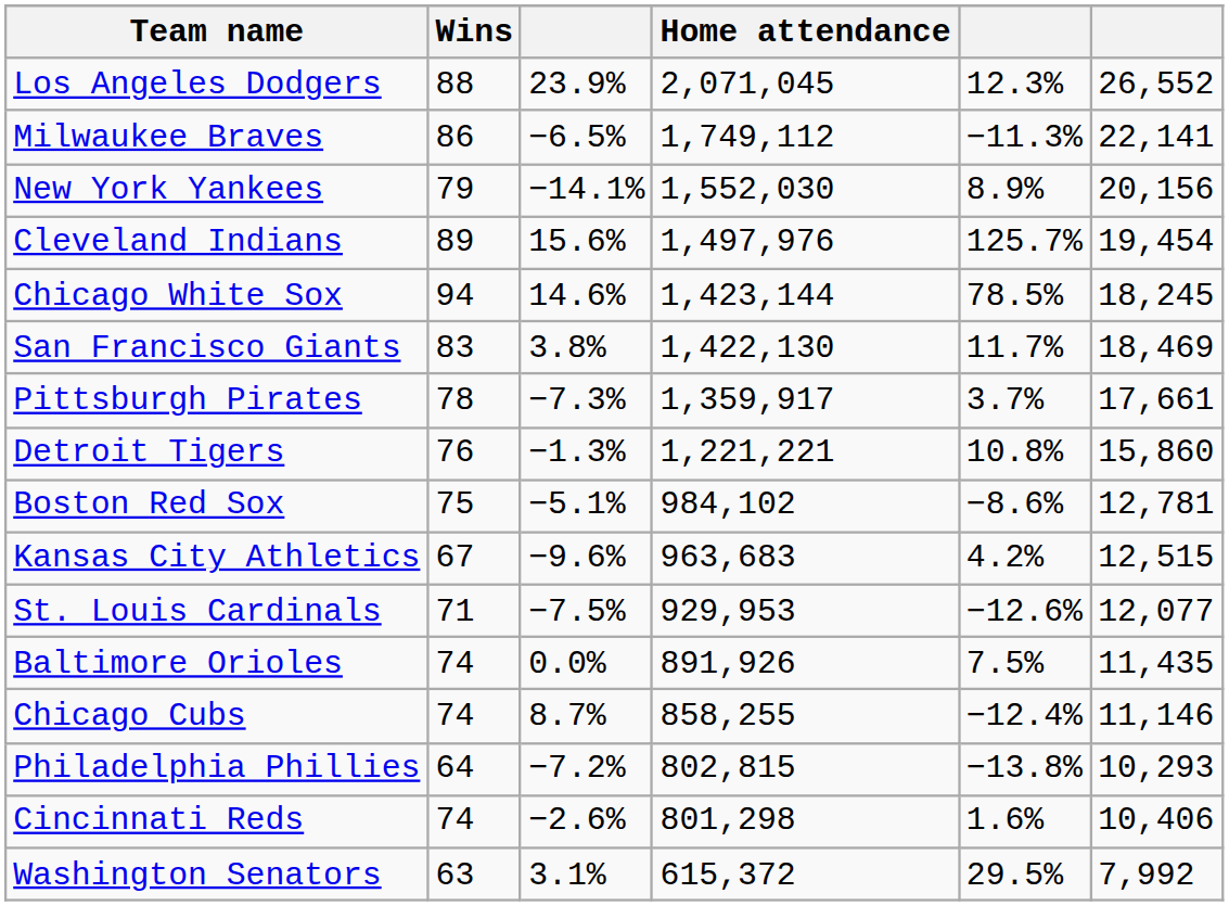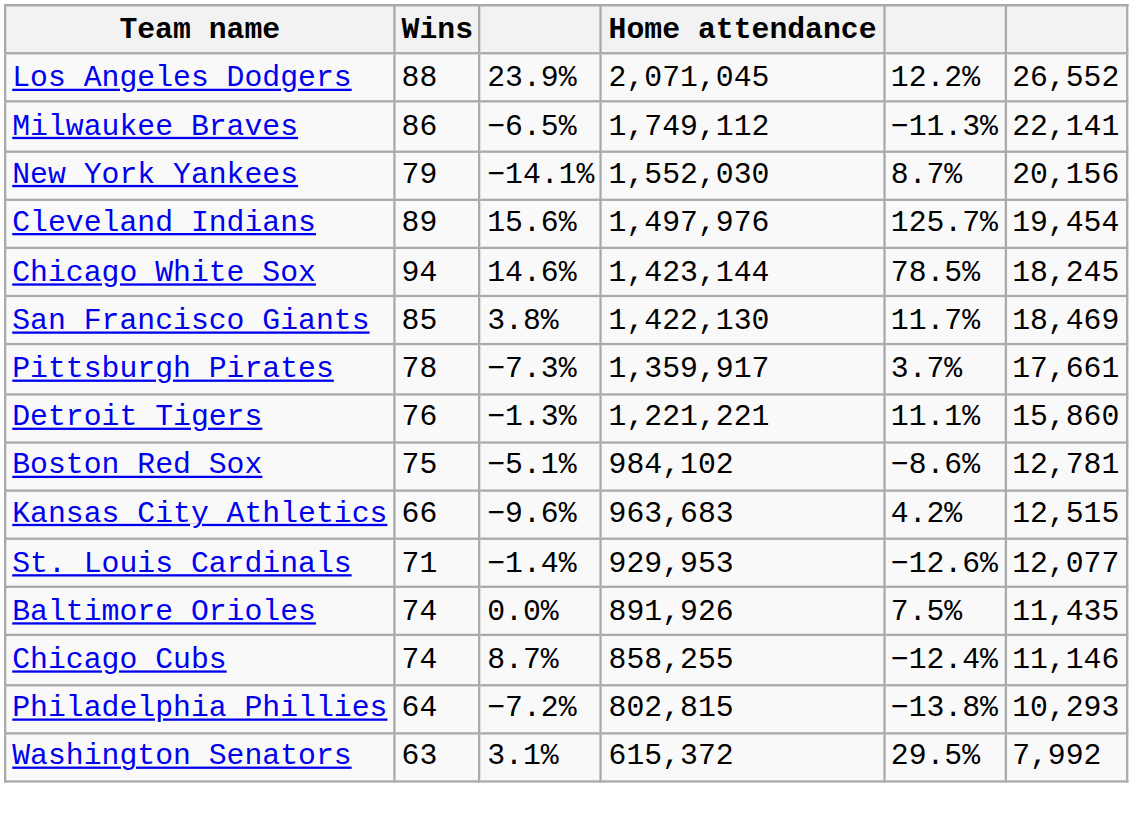 <table class="wikitable sortable">
 <tr style="text-align:center; font-size:larger;">
 </tr>
 <tr>
 <th>Team name</th>
 <th>Wins</th>
 <th></th>
 <th>Home attendance</th>
 <th></th>
 <th></th>
 </tr>
 <tr>
 <td><a href='#'>Los Angeles Dodgers</a></td>
 <td>88</td>
 <td>23.9%</td>
 <td>2,071,045</td>
-<td>12.3%</td>
+<td>12.2%</td>
 <td>26,552</td>
 </tr>
 <tr>
 <td><a href='#'>Milwaukee Braves</a></td>
 <td>86</td>
 <td>−6.5%</td>
 <td>1,749,112</td>
 <td>−11.3%</td>
 <td>22,141</td>
 </tr>
 <tr>
 <td><a href='#'>New York Yankees</a></td>
 <td>79</td>
 <td>−14.1%</td>
 <td>1,552,030</td>
-<td>8.9%</td>
+<td>8.7%</td>
 <td>20,156</td>
 </tr>
 <tr>
 <td><a href='#'>Cleveland Indians</a></td>
 <td>89</td>
 <td>15.6%</td>
 <td>1,497,976</td>
 <td>125.7%</td>
 <td>19,454</td>
 </tr>
 <tr>
 <td><a href='#'>Chicago White Sox</a></td>
 <td>94</td>
 <td>14.6%</td>
 <td>1,423,144</td>
 <td>78.5%</td>
 <td>18,245</td>
 </tr>
 <tr>
 <td><a href='#'>San Francisco Giants</a></td>
-<td>83</td>
+<td>85</td>
 <td>3.8%</td>
 <td>1,422,130</td>
 <td>11.7%</td>
 <td>18,469</td>
 </tr>
 <tr>
 <td><a href='#'>Pittsburgh Pirates</a></td>
 <td>78</td>
 <td>−7.3%</td>
 <td>1,359,917</td>
 <td>3.7%</td>
 <td>17,661</td>
 </tr>
 <tr>
 <td><a href='#'>Detroit Tigers</a></td>
 <td>76</td>
 <td>−1.3%</td>
 <td>1,221,221</td>
-<td>10.8%</td>
+<td>11.1%</td>
 <td>15,860</td>
 </tr>
 <tr>
 <td><a href='#'>Boston Red Sox</a></td>
 <td>75</td>
 <td>−5.1%</td>
 <td>984,102</td>
 <td>−8.6%</td>
 <td>12,781</td>
 </tr>
 <tr>
 <td><a href='#'>Kansas City Athletics</a></td>
-<td>67</td>
+<td>66</td>
 <td>−9.6%</td>
 <td>963,683</td>
 <td>4.2%</td>
 <td>12,515</td>
 </tr>
 <tr>
 <td><a href='#'>St. Louis Cardinals</a></td>
 <td>71</td>
-<td>−7.5%</td>
+<td>−1.4%</td>
 <td>929,953</td>
 <td>−12.6%</td>
 <td>12,077</td>
 </tr>
 <tr>
 <td><a href='#'>Baltimore Orioles</a></td>
 <td>74</td>
 <td>0.0%</td>
 <td>891,926</td>
 <td>7.5%</td>
 <td>11,435</td>
 </tr>
 <tr>
 <td><a href='#'>Chicago Cubs</a></td>
 <td>74</td>
 <td>8.7%</td>
 <td>858,255</td>
 <td>−12.4%</td>
 <td>11,146</td>
 </tr>
 <tr>
 <td><a href='#'>Philadelphia Phillies</a></td>
 <td>64</td>
 <td>−7.2%</td>
 <td>802,815</td>
 <td>−13.8%</td>
 <td>10,293</td>
 </tr>
 <tr>
-<td><a href='#'>Cincinnati Reds</a></td>
-<td>74</td>
-<td>−2.6%</td>
-<td>801,298</td>
-<td>1.6%</td>
-<td>10,406</td>
-</tr>
-<tr>
 <td><a href='#'>Washington Senators</a></td>
 <td>63</td>
 <td>3.1%</td>
 <td>615,372</td>
 <td>29.5%</td>
 <td>7,992</td>
 </tr>
 </table>
